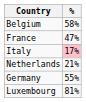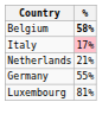 <table class="wikitable sortable">
 <tr>
 <th>Country</th>
 <th>%</th>
 </tr>
 <tr>
 <td>Belgium</td>
-<td>58%</td>
-</tr>
-<tr>
-<td>France</td>
-<td>47%</td>
+<td><strong>58%</strong></td>
 </tr>
 <tr>
 <td>Italy</td>
 <td style="background: pink;">17%</td>
 </tr>
 <tr>
 <td>Netherlands</td>
 <td>21%</td>
 </tr>
 <tr>
 <td>Germany</td>
 <td>55%</td>
 </tr>
 <tr>
 <td>Luxembourg</td>
 <td>81%</td>
 </tr>
 </table>
